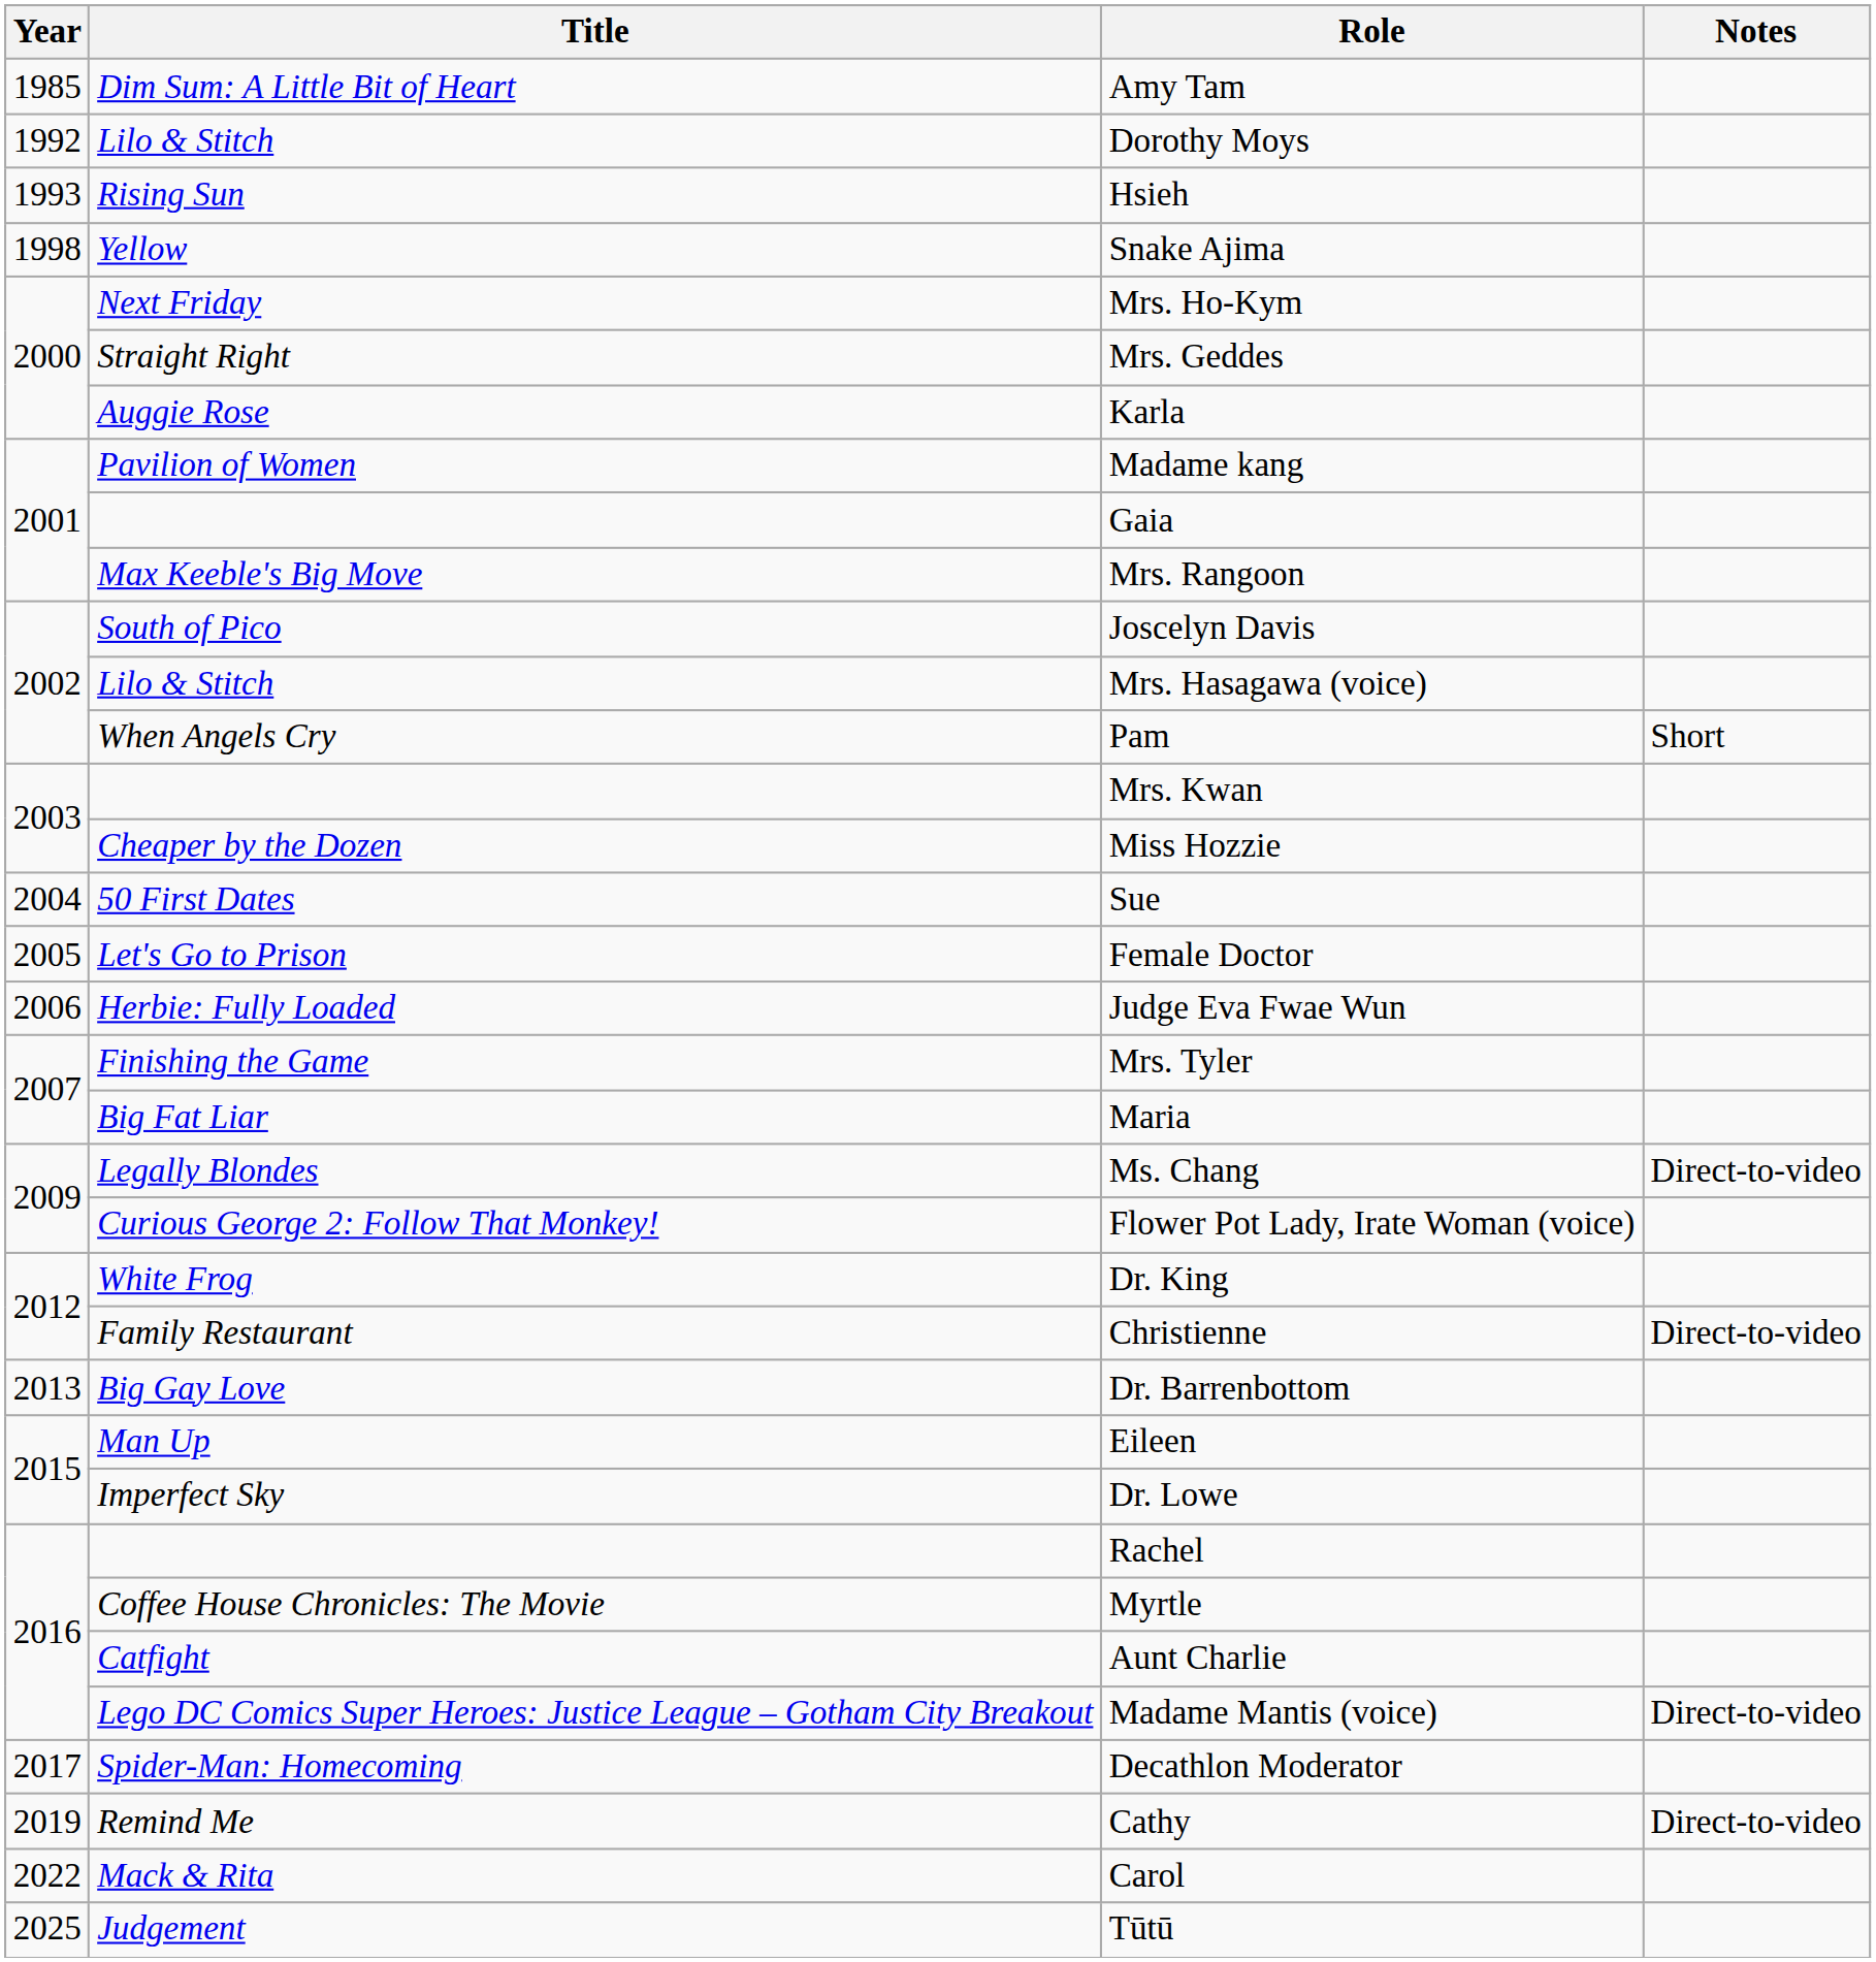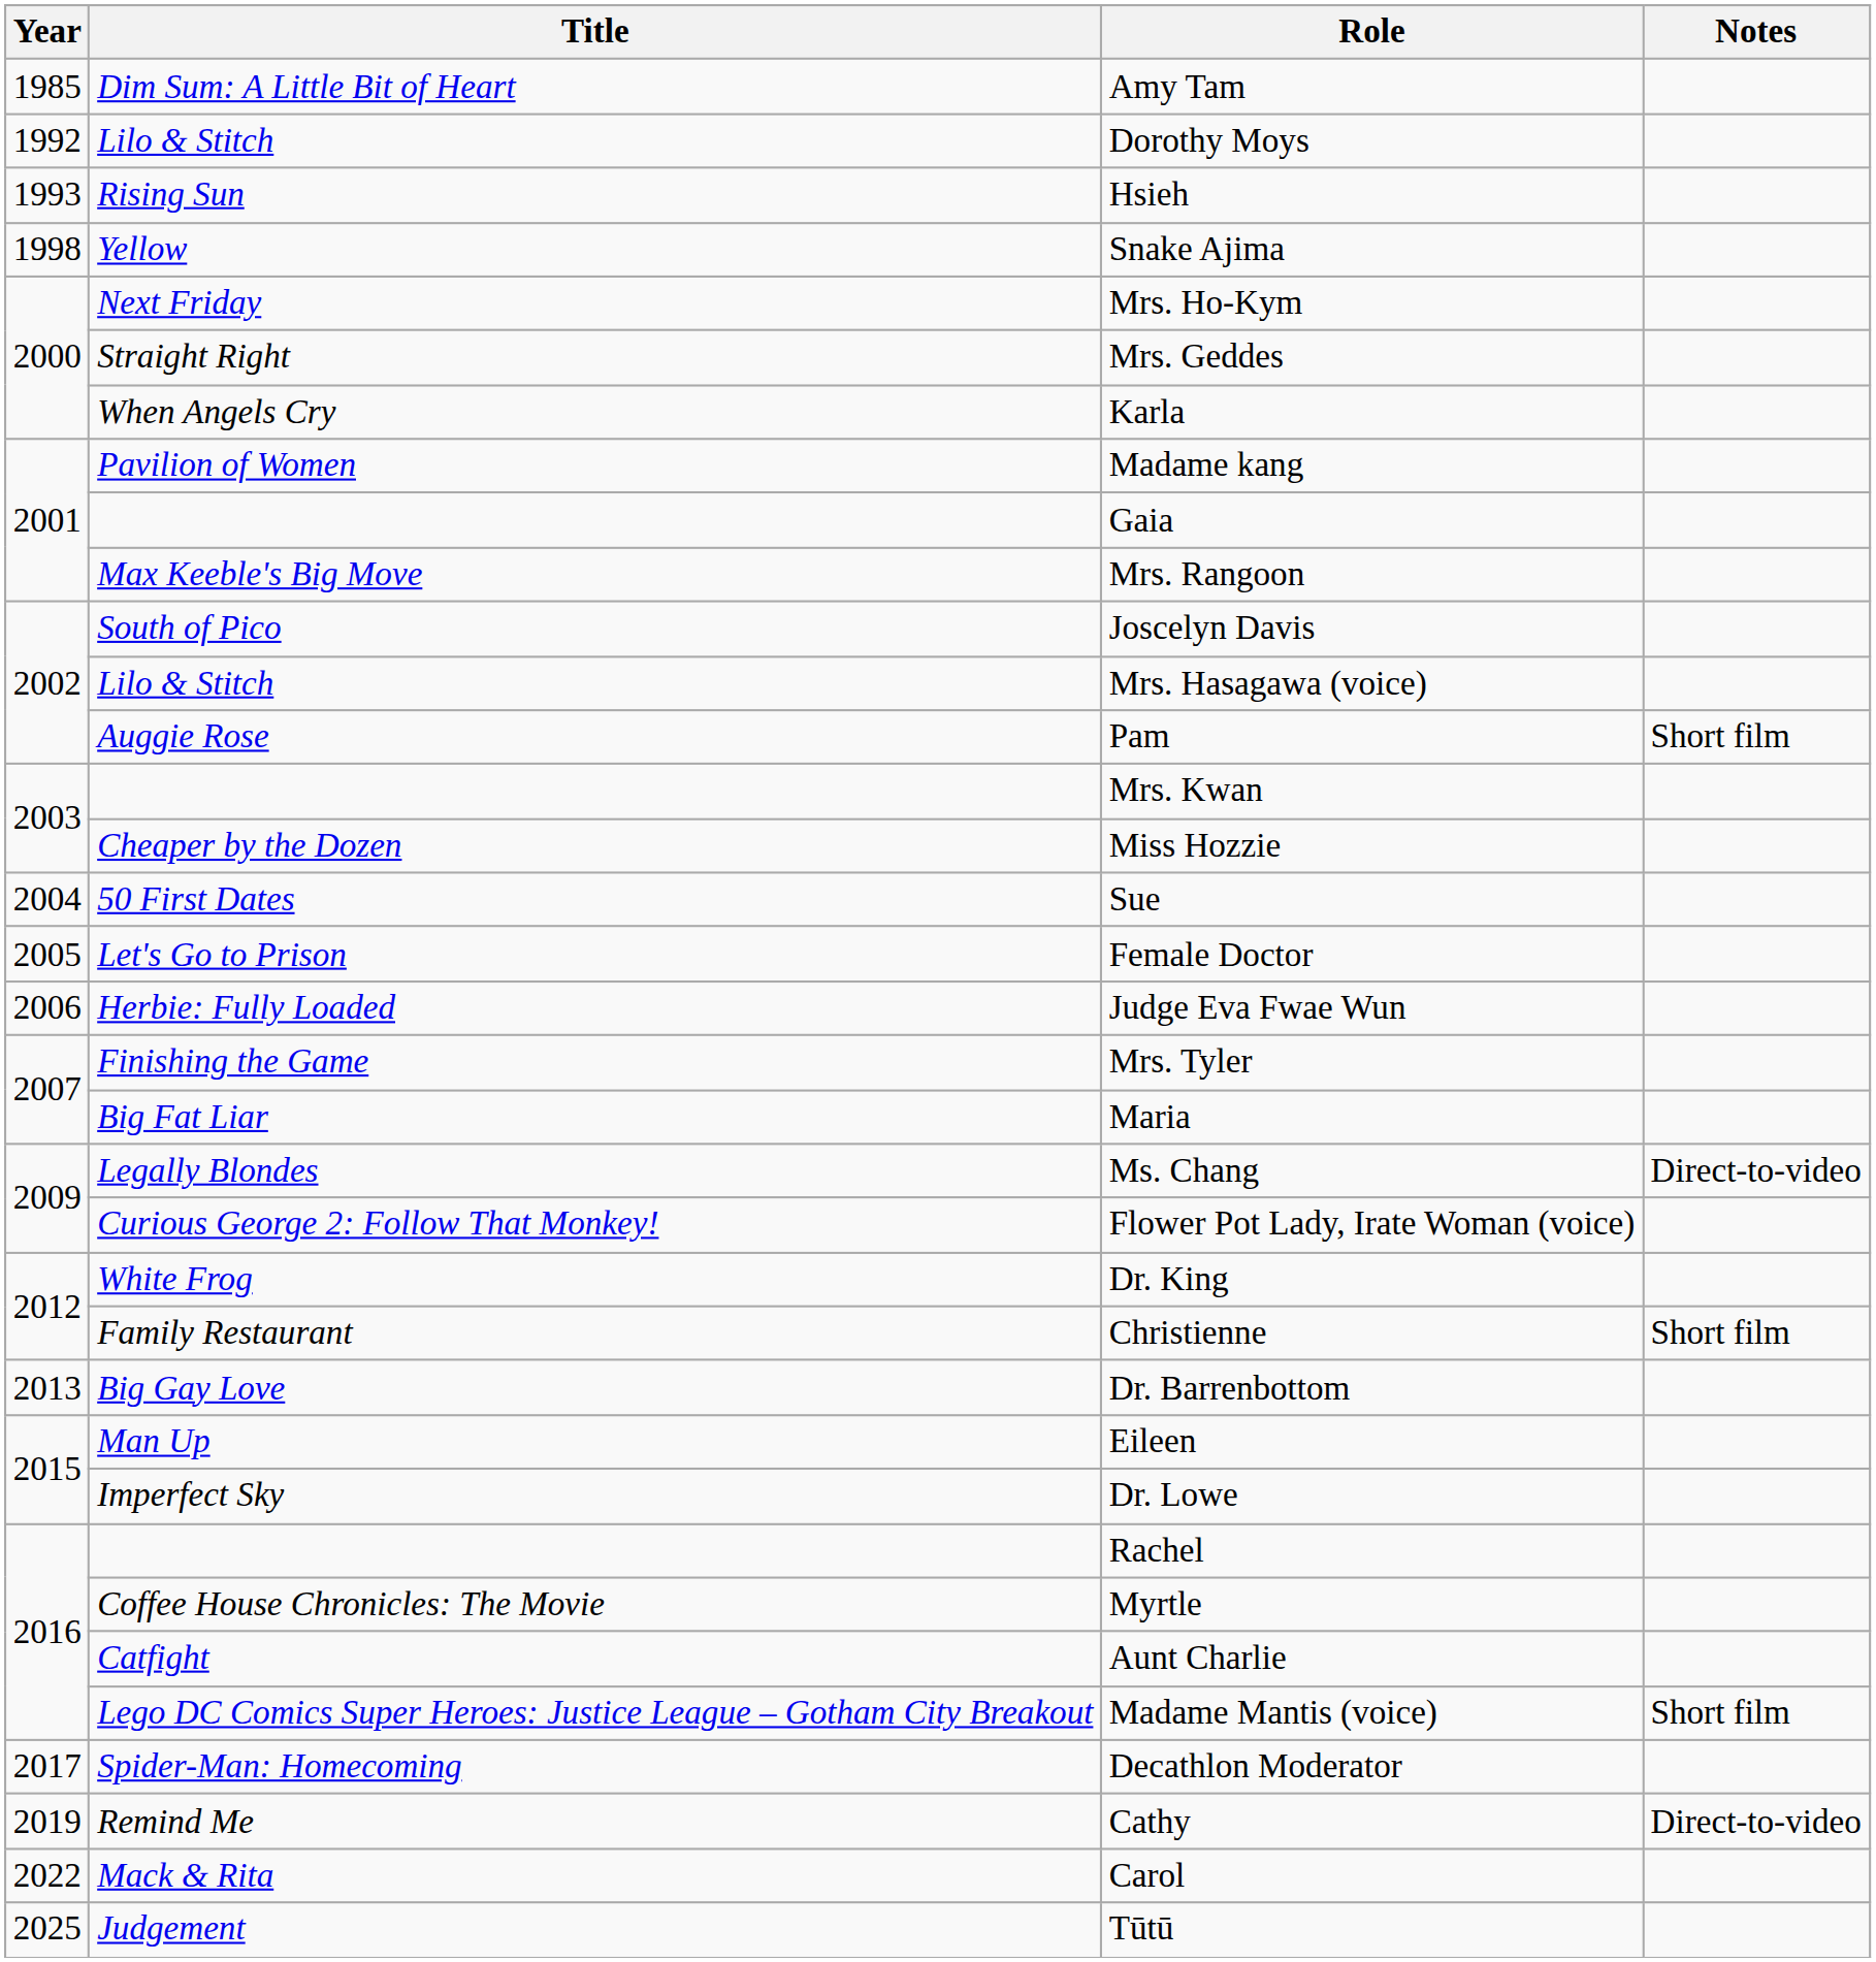 <table class="wikitable sortable">
 <tr>
 <th>Year</th>
 <th>Title</th>
 <th>Role</th>
 <th class="unsortable">Notes</th>
 </tr>
 <tr>
 <td>1985</td>
 <td><em><a href='#'>Dim Sum: A Little Bit of Heart</a></em></td>
 <td>Amy Tam</td>
 <td></td>
 </tr>
 <tr>
 <td>1992</td>
 <td><em><a href='#'>Lilo & Stitch</a></em></td>
 <td>Dorothy Moys</td>
 <td></td>
 </tr>
 <tr>
 <td>1993</td>
 <td><em><a href='#'>Rising Sun</a></em></td>
 <td>Hsieh</td>
 <td></td>
 </tr>
 <tr>
 <td>1998</td>
 <td><em><a href='#'>Yellow</a></em></td>
 <td>Snake Ajima</td>
 <td></td>
 </tr>
 <tr>
 <td rowspan="3">2000</td>
 <td><em><a href='#'>Next Friday</a></em></td>
 <td>Mrs. Ho-Kym</td>
 <td></td>
 </tr>
 <tr>
 <td><em>Straight Right</em></td>
 <td>Mrs. Geddes</td>
 <td></td>
 </tr>
 <tr>
-<td><em><a href='#'>Auggie Rose</a></em></td>
+<td><em>When Angels Cry</em></td>
 <td>Karla</td>
 <td></td>
 </tr>
 <tr>
 <td rowspan="3">2001</td>
 <td><em><a href='#'>Pavilion of Women</a></em></td>
 <td>Madame kang</td>
 <td></td>
 </tr>
 <tr>
 <td><em></em></td>
 <td>Gaia</td>
 <td></td>
 </tr>
 <tr>
 <td><em><a href='#'>Max Keeble's Big Move</a></em></td>
 <td>Mrs. Rangoon</td>
 <td></td>
 </tr>
 <tr>
 <td rowspan="3">2002</td>
 <td><em><a href='#'>South of Pico</a></em></td>
 <td>Joscelyn Davis</td>
 <td></td>
 </tr>
 <tr>
 <td><em><a href='#'>Lilo & Stitch</a></em></td>
 <td>Mrs. Hasagawa (voice)</td>
 <td></td>
 </tr>
 <tr>
-<td><em>When Angels Cry</em></td>
+<td><em><a href='#'>Auggie Rose</a></em></td>
 <td>Pam</td>
-<td>Short</td>
+<td>Short film</td>
 </tr>
 <tr>
 <td rowspan="2">2003</td>
 <td><em></em></td>
 <td>Mrs. Kwan</td>
 <td></td>
 </tr>
 <tr>
 <td><em><a href='#'>Cheaper by the Dozen</a></em></td>
 <td>Miss Hozzie</td>
 <td></td>
 </tr>
 <tr>
 <td>2004</td>
 <td><em><a href='#'>50 First Dates</a></em></td>
 <td>Sue</td>
 <td></td>
 </tr>
 <tr>
 <td>2005</td>
 <td><em><a href='#'>Let's Go to Prison</a></em></td>
 <td>Female Doctor</td>
 <td></td>
 </tr>
 <tr>
 <td>2006</td>
 <td><em><a href='#'>Herbie: Fully Loaded</a></em></td>
 <td>Judge Eva Fwae Wun</td>
 <td></td>
 </tr>
 <tr>
 <td rowspan="2">2007</td>
 <td><em><a href='#'>Finishing the Game</a></em></td>
 <td>Mrs. Tyler</td>
 <td></td>
 </tr>
 <tr>
 <td><em><a href='#'>Big Fat Liar</a></em></td>
 <td>Maria</td>
 <td></td>
 </tr>
 <tr>
 <td rowspan="2">2009</td>
 <td><em><a href='#'>Legally Blondes</a></em></td>
 <td>Ms. Chang</td>
 <td>Direct-to-video</td>
 </tr>
 <tr>
 <td><em><a href='#'>Curious George 2: Follow That Monkey!</a></em></td>
 <td>Flower Pot Lady, Irate Woman (voice)</td>
 <td></td>
 </tr>
 <tr>
 <td rowspan="2">2012</td>
 <td><em><a href='#'>White Frog</a></em></td>
 <td>Dr. King</td>
 <td></td>
 </tr>
 <tr>
 <td><em>Family Restaurant</em></td>
 <td>Christienne</td>
-<td>Direct-to-video</td>
+<td>Short film</td>
 </tr>
 <tr>
 <td>2013</td>
 <td><em><a href='#'>Big Gay Love</a></em></td>
 <td>Dr. Barrenbottom</td>
 <td></td>
 </tr>
 <tr>
 <td rowspan="2">2015</td>
 <td><em><a href='#'>Man Up</a></em></td>
 <td>Eileen</td>
 <td></td>
 </tr>
 <tr>
 <td><em>Imperfect Sky</em></td>
 <td>Dr. Lowe</td>
 <td></td>
 </tr>
 <tr>
 <td rowspan="4">2016</td>
 <td><em></em></td>
 <td>Rachel</td>
 <td></td>
 </tr>
 <tr>
 <td><em>Coffee House Chronicles: The Movie</em></td>
 <td>Myrtle</td>
 <td></td>
 </tr>
 <tr>
 <td><em><a href='#'>Catfight</a></em></td>
 <td>Aunt Charlie</td>
 <td></td>
 </tr>
 <tr>
 <td><em><a href='#'>Lego DC Comics Super Heroes: Justice League – Gotham City Breakout</a></em></td>
 <td>Madame Mantis (voice)</td>
-<td>Direct-to-video</td>
+<td>Short film</td>
 </tr>
 <tr>
 <td>2017</td>
 <td><em><a href='#'>Spider-Man: Homecoming</a></em></td>
 <td>Decathlon Moderator</td>
 <td></td>
 </tr>
 <tr>
 <td>2019</td>
 <td><em>Remind Me</em></td>
 <td>Cathy</td>
 <td>Direct-to-video</td>
 </tr>
 <tr>
 <td>2022</td>
 <td><em><a href='#'>Mack & Rita</a></em></td>
 <td>Carol</td>
 <td></td>
 </tr>
 <tr>
 <td>2025</td>
 <td><em><a href='#'>Judgement</a></em></td>
 <td>Tūtū</td>
 <td></td>
 </tr>
 </table>
